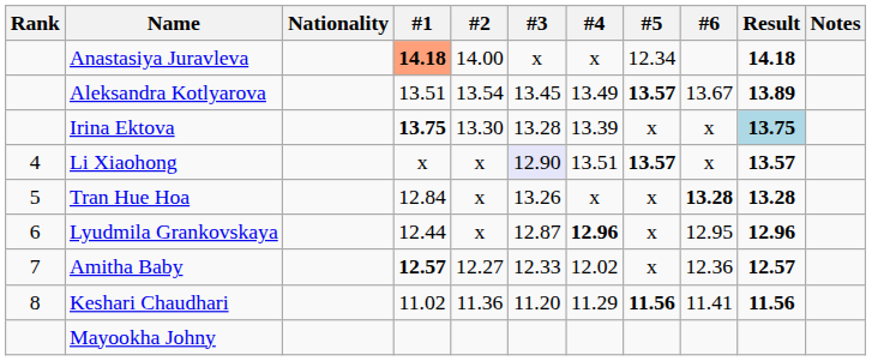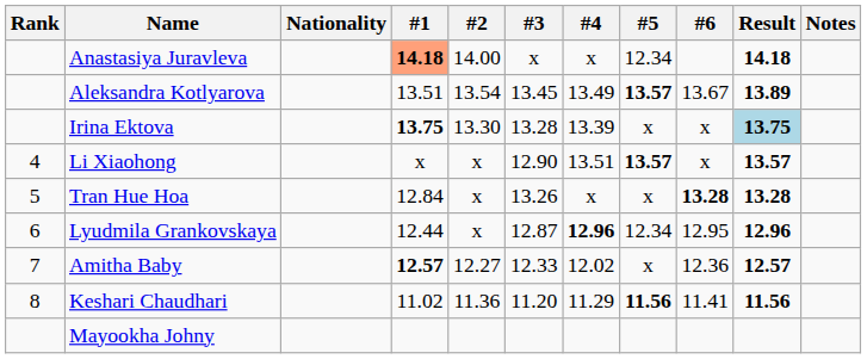 <table class="wikitable sortable" style="text-align:center;font-size:95%">
 <tr>
 <th>Rank</th>
 <th>Name</th>
 <th>Nationality</th>
 <th>#1</th>
 <th>#2</th>
 <th>#3</th>
 <th>#4</th>
 <th>#5</th>
 <th>#6</th>
 <th>Result</th>
 <th>Notes</th>
 </tr>
 <tr>
 <td></td>
 <td align=left><a href='#'>Anastasiya Juravleva</a></td>
 <td align=left></td>
 <td style="background: lightsalmon;"><strong>14.18</strong></td>
 <td>14.00</td>
 <td>x</td>
 <td>x</td>
 <td>12.34</td>
 <td></td>
 <td><strong>14.18</strong></td>
 <td></td>
 </tr>
 <tr>
 <td></td>
 <td align=left><a href='#'>Aleksandra Kotlyarova</a></td>
 <td align=left></td>
 <td>13.51</td>
 <td>13.54</td>
 <td>13.45</td>
 <td>13.49</td>
 <td><strong>13.57</strong></td>
 <td>13.67</td>
 <td><strong>13.89</strong></td>
 <td></td>
 </tr>
 <tr>
 <td></td>
 <td align=left><a href='#'>Irina Ektova</a></td>
 <td align=left></td>
 <td><strong>13.75</strong></td>
 <td>13.30</td>
 <td>13.28</td>
 <td>13.39</td>
 <td>x</td>
 <td>x</td>
 <td style="background: lightblue;"><strong>13.75</strong></td>
 <td></td>
 </tr>
 <tr>
 <td>4</td>
 <td align=left><a href='#'>Li Xiaohong</a></td>
 <td align=left></td>
 <td>x</td>
 <td>x</td>
-<td style="background: lavender;">12.90</td>
+<td>12.90</td>
 <td>13.51</td>
 <td><strong>13.57</strong></td>
 <td>x</td>
 <td><strong>13.57</strong></td>
 <td></td>
 </tr>
 <tr>
 <td>5</td>
 <td align=left><a href='#'>Tran Hue Hoa</a></td>
 <td align=left></td>
 <td>12.84</td>
 <td>x</td>
 <td>13.26</td>
 <td>x</td>
 <td>x</td>
 <td><strong>13.28</strong></td>
 <td><strong>13.28</strong></td>
 <td></td>
 </tr>
 <tr>
 <td>6</td>
 <td align=left><a href='#'>Lyudmila Grankovskaya</a></td>
 <td align=left></td>
 <td>12.44</td>
 <td>x</td>
 <td>12.87</td>
 <td><strong>12.96</strong></td>
-<td>x</td>
+<td>12.34</td>
 <td>12.95</td>
 <td><strong>12.96</strong></td>
 <td></td>
 </tr>
 <tr>
 <td>7</td>
 <td align=left><a href='#'>Amitha Baby</a></td>
 <td align=left></td>
 <td><strong>12.57</strong></td>
 <td>12.27</td>
 <td>12.33</td>
 <td>12.02</td>
 <td>x</td>
 <td>12.36</td>
 <td><strong>12.57</strong></td>
 <td></td>
 </tr>
 <tr>
 <td>8</td>
 <td align=left><a href='#'>Keshari Chaudhari</a></td>
 <td align=left></td>
 <td>11.02</td>
 <td>11.36</td>
 <td>11.20</td>
 <td>11.29</td>
 <td><strong>11.56</strong></td>
 <td>11.41</td>
 <td><strong>11.56</strong></td>
 <td></td>
 </tr>
 <tr>
 <td></td>
 <td align=left><a href='#'>Mayookha Johny</a></td>
 <td align=left></td>
 <td></td>
 <td></td>
 <td></td>
 <td></td>
 <td></td>
 <td></td>
 <td><strong></strong></td>
 <td></td>
 </tr>
 </table>
